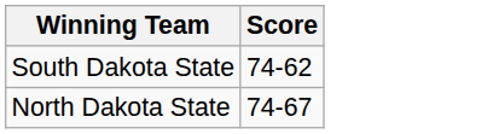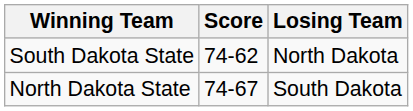 <table class= "wikitable">
 <tr>
 <th>Winning Team</th>
 <th>Score</th>
+<th>Losing Team</th>
 </tr>
 <tr>
 <td>South Dakota State</td>
 <td>74-62</td>
+<td>North Dakota</td>
 </tr>
 <tr>
 <td>North Dakota State</td>
 <td>74-67</td>
+<td>South Dakota</td>
 </tr>
 </table>
